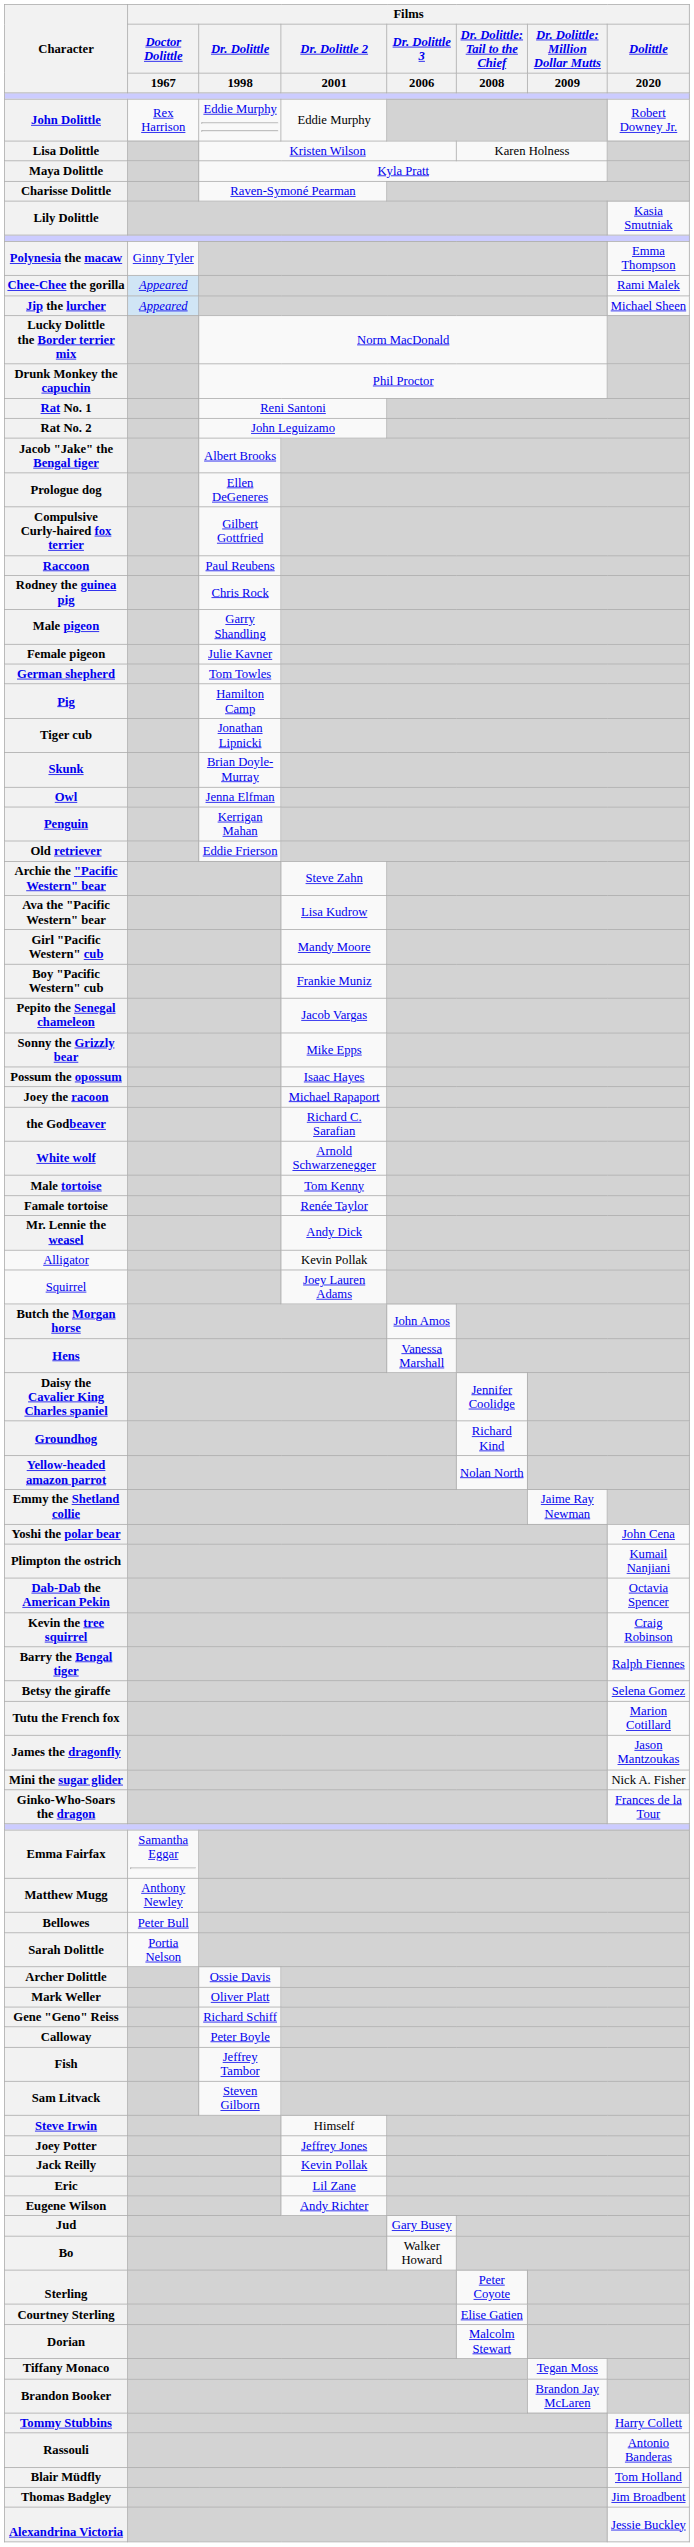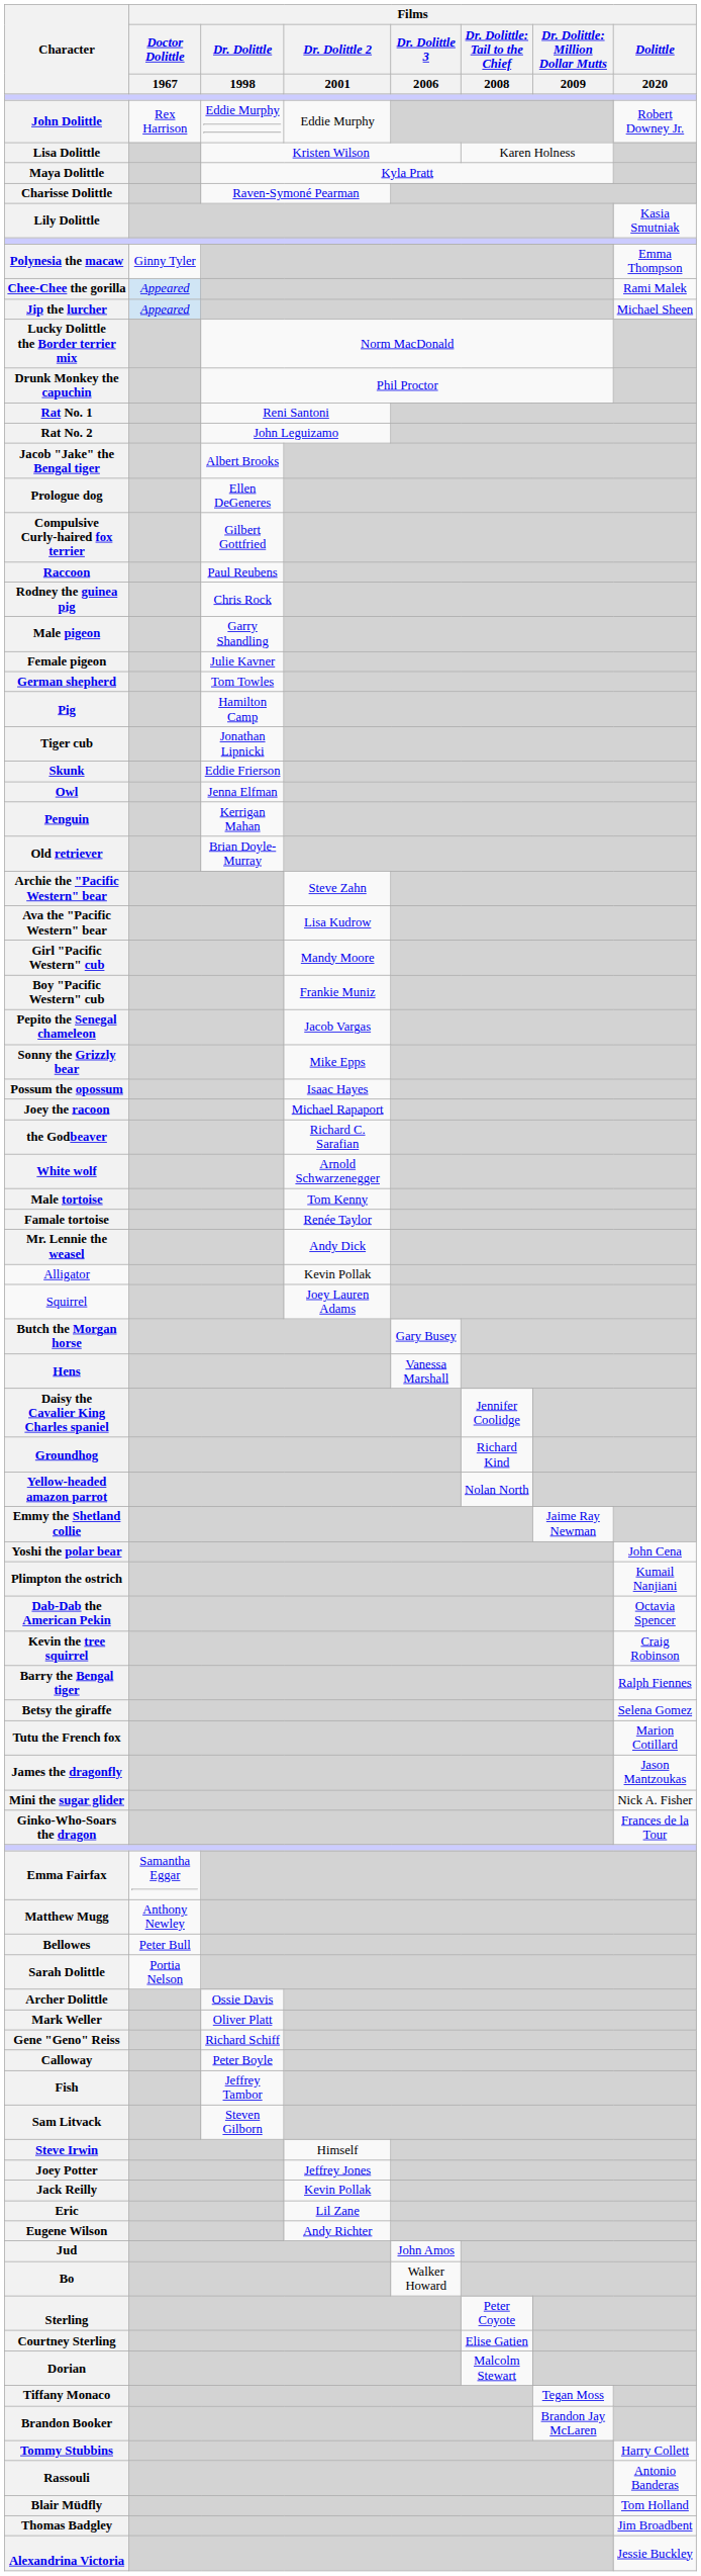 <table class="wikitable plainrowheaders" style="text-align:center;">
 <tr>
 <th rowspan="3">Character</th>
 <th colspan="7">Films</th>
 </tr>
 <tr>
 <th><em><a href='#'>Doctor Dolittle</a></em></th>
 <th><em><a href='#'>Dr. Dolittle</a></em></th>
 <th><em><a href='#'>Dr. Dolittle 2</a></em></th>
 <th><em><a href='#'>Dr. Dolittle 3</a></em></th>
 <th><em><a href='#'>Dr. Dolittle:<br>Tail to the Chief</a></em></th>
 <th><em><a href='#'>Dr. Dolittle:<br>Million Dollar Mutts</a></em></th>
 <th><em><a href='#'>Dolittle</a></em></th>
 </tr>
 <tr>
 <th>1967</th>
 <th>1998</th>
 <th>2001</th>
 <th>2006</th>
 <th>2008</th>
 <th>2009</th>
 <th>2020</th>
 </tr>
 <tr>
 <th style="background-color:#ccccff;" colspan="8"></th>
 </tr>
 <tr>
 <th><a href='#'> John Dolittle</a></th>
 <td><a href='#'>Rex Harrison</a></td>
 <td><a href='#'>Eddie Murphy</a><hr><hr></td>
 <td>Eddie Murphy</td>
 <td colspan="3" style="background:lightgrey;"> </td>
 <td><a href='#'>Robert Downey Jr.</a></td>
 </tr>
 <tr>
 <th>Lisa Dolittle</th>
 <td style="background:lightgrey;"> </td>
 <td colspan="3"><a href='#'>Kristen Wilson</a></td>
 <td colspan="2">Karen Holness</td>
 <td style="background:lightgrey;"> </td>
 </tr>
 <tr>
 <th> Maya Dolittle</th>
 <td style="background:lightgrey;"> </td>
 <td colspan="5"><a href='#'>Kyla Pratt</a></td>
 <td style="background:lightgrey;"> </td>
 </tr>
 <tr>
 <th>Charisse Dolittle</th>
 <td style="background:lightgrey;"> </td>
 <td colspan="2"><a href='#'>Raven-Symoné Pearman</a></td>
 <td colspan="4" style="background:lightgrey;"> </td>
 </tr>
 <tr>
 <th>Lily Dolittle</th>
 <td colspan="6" style="background:lightgrey;"> </td>
 <td><a href='#'>Kasia Smutniak</a></td>
 </tr>
 <tr>
 <th style="background-color:#ccccff;" colspan="8"></th>
 </tr>
 <tr>
 <th><a href='#'>Polynesia</a> the <a href='#'>macaw</a></th>
 <td><a href='#'>Ginny Tyler</a></td>
 <td colspan="5" style="background:lightgrey;"> </td>
 <td><a href='#'>Emma Thompson</a></td>
 </tr>
 <tr>
 <th><a href='#'>Chee-Chee</a> the gorilla</th>
 <td style="background: #d0e5f5"><em><a href='#'>Appeared</a></em></td>
 <td colspan="5" style="background:lightgrey;"> </td>
 <td><a href='#'>Rami Malek</a></td>
 </tr>
 <tr>
 <th><a href='#'>Jip</a> the <a href='#'>lurcher</a></th>
 <td style="background: #d0e5f5"><em><a href='#'>Appeared</a></em></td>
 <td colspan="5" style="background:lightgrey;"> </td>
 <td><a href='#'>Michael Sheen</a></td>
 </tr>
 <tr>
 <th>Lucky Dolittle<br>the <a href='#'>Border terrier</a> <a href='#'>mix</a></th>
 <td style="background:lightgrey;"> </td>
 <td colspan="5"><a href='#'>Norm MacDonald</a></td>
 <td style="background:lightgrey;"> </td>
 </tr>
 <tr>
 <th>Drunk Monkey the <a href='#'>capuchin</a></th>
 <td style="background:lightgrey;"> </td>
 <td colspan="5"><a href='#'>Phil Proctor</a></td>
 <td style="background:lightgrey;"> </td>
 </tr>
 <tr>
 <th><a href='#'>Rat</a> No. 1</th>
 <td style="background:lightgrey;"> </td>
 <td colspan="2"><a href='#'>Reni Santoni</a></td>
 <td colspan="4" style="background:lightgrey;"> </td>
 </tr>
 <tr>
 <th>Rat No. 2</th>
 <td style="background:lightgrey;"> </td>
 <td colspan="2"><a href='#'>John Leguizamo</a></td>
 <td colspan="4" style="background:lightgrey;"> </td>
 </tr>
 <tr>
 <th>Jacob "Jake" the <a href='#'>Bengal tiger</a></th>
 <td style="background:lightgrey;"> </td>
 <td><a href='#'>Albert Brooks</a></td>
 <td colspan="5" style="background:lightgrey;"> </td>
 </tr>
 <tr>
 <th>Prologue dog</th>
 <td style="background:lightgrey;"> </td>
 <td><a href='#'>Ellen DeGeneres</a></td>
 <td colspan="5" style="background:lightgrey;"> </td>
 </tr>
 <tr>
 <th>Compulsive<br>Curly-haired <a href='#'>fox terrier</a></th>
 <td style="background:lightgrey;"> </td>
 <td><a href='#'>Gilbert Gottfried</a></td>
 <td colspan="5" style="background:lightgrey;"> </td>
 </tr>
 <tr>
 <th><a href='#'>Raccoon</a></th>
 <td style="background:lightgrey;"> </td>
 <td><a href='#'>Paul Reubens</a></td>
 <td colspan="5" style="background:lightgrey;"> </td>
 </tr>
 <tr>
 <th>Rodney the <a href='#'>guinea pig</a></th>
 <td style="background:lightgrey;"> </td>
 <td><a href='#'>Chris Rock</a></td>
 <td colspan="5" style="background:lightgrey;"> </td>
 </tr>
 <tr>
 <th>Male <a href='#'>pigeon</a></th>
 <td style="background:lightgrey;"> </td>
 <td><a href='#'>Garry Shandling</a></td>
 <td colspan="5" style="background:lightgrey;"> </td>
 </tr>
 <tr>
 <th>Female pigeon</th>
 <td style="background:lightgrey;"> </td>
 <td><a href='#'>Julie Kavner</a></td>
 <td colspan="5" style="background:lightgrey;"> </td>
 </tr>
 <tr>
 <th><a href='#'>German shepherd</a></th>
 <td style="background:lightgrey;"> </td>
 <td><a href='#'>Tom Towles</a></td>
 <td colspan="5" style="background:lightgrey;"> </td>
 </tr>
 <tr>
 <th><a href='#'>Pig</a></th>
 <td style="background:lightgrey;"> </td>
 <td><a href='#'>Hamilton Camp</a></td>
 <td colspan="5" style="background:lightgrey;"> </td>
 </tr>
 <tr>
 <th>Tiger cub</th>
 <td style="background:lightgrey;"> </td>
 <td><a href='#'>Jonathan Lipnicki</a></td>
 <td colspan="5" style="background:lightgrey;"> </td>
 </tr>
 <tr>
 <th><a href='#'>Skunk</a></th>
 <td style="background:lightgrey;"> </td>
-<td><a href='#'>Brian Doyle-Murray</a></td>
+<td><a href='#'>Eddie Frierson</a></td>
 <td colspan="5" style="background:lightgrey;"> </td>
 </tr>
 <tr>
 <th><a href='#'>Owl</a></th>
 <td style="background:lightgrey;"> </td>
 <td><a href='#'>Jenna Elfman</a></td>
 <td colspan="5" style="background:lightgrey;"> </td>
 </tr>
 <tr>
 <th><a href='#'>Penguin</a></th>
 <td style="background:lightgrey;"> </td>
 <td><a href='#'>Kerrigan Mahan</a></td>
 <td colspan="5" style="background:lightgrey;"> </td>
 </tr>
 <tr>
 <th>Old <a href='#'>retriever</a></th>
 <td style="background:lightgrey;"> </td>
-<td><a href='#'>Eddie Frierson</a></td>
+<td><a href='#'>Brian Doyle-Murray</a></td>
 <td colspan="5" style="background:lightgrey;"> </td>
 </tr>
 <tr>
 <th>Archie the <a href='#'>"Pacific Western" bear</a></th>
 <td colspan="2" style="background:lightgrey;"> </td>
 <td><a href='#'>Steve Zahn</a></td>
 <td colspan="4" style="background:lightgrey;"> </td>
 </tr>
 <tr>
 <th>Ava the "Pacific Western" bear</th>
 <td colspan="2" style="background:lightgrey;"> </td>
 <td><a href='#'>Lisa Kudrow</a></td>
 <td colspan="4" style="background:lightgrey;"> </td>
 </tr>
 <tr>
 <th>Girl "Pacific Western" <a href='#'>cub</a></th>
 <td colspan="2" style="background:lightgrey;"> </td>
 <td><a href='#'>Mandy Moore</a></td>
 <td colspan="4" style="background:lightgrey;"> </td>
 </tr>
 <tr>
 <th>Boy "Pacific Western" cub</th>
 <td colspan="2" style="background:lightgrey;"> </td>
 <td><a href='#'>Frankie Muniz</a></td>
 <td colspan="4" style="background:lightgrey;"> </td>
 </tr>
 <tr>
 <th>Pepito the <a href='#'>Senegal chameleon</a></th>
 <td colspan="2" style="background:lightgrey;"> </td>
 <td><a href='#'>Jacob Vargas</a></td>
 <td colspan="4" style="background:lightgrey;"> </td>
 </tr>
 <tr>
 <th>Sonny the <a href='#'>Grizzly bear</a></th>
 <td colspan="2" style="background:lightgrey;"> </td>
 <td><a href='#'>Mike Epps</a></td>
 <td colspan="4" style="background:lightgrey;"> </td>
 </tr>
 <tr>
 <th>Possum the <a href='#'>opossum</a></th>
 <td colspan="2" style="background:lightgrey;"> </td>
 <td><a href='#'>Isaac Hayes</a></td>
 <td colspan="4" style="background:lightgrey;"> </td>
 </tr>
 <tr>
 <th>Joey the <a href='#'>racoon</a></th>
 <td colspan="2" style="background:lightgrey;"> </td>
 <td><a href='#'>Michael Rapaport</a></td>
 <td colspan="4" style="background:lightgrey;"> </td>
 </tr>
 <tr>
 <th>the God<a href='#'>beaver</a></th>
 <td colspan="2" style="background:lightgrey;"> </td>
 <td><a href='#'>Richard C. Sarafian</a></td>
 <td colspan="4" style="background:lightgrey;"> </td>
 </tr>
 <tr>
 <th><a href='#'>White wolf</a></th>
 <td colspan="2" style="background:lightgrey;"> </td>
 <td><a href='#'>Arnold Schwarzenegger</a></td>
 <td colspan="4" style="background:lightgrey;"> </td>
 </tr>
 <tr>
 <th>Male <a href='#'>tortoise</a></th>
 <td colspan="2" style="background:lightgrey;"> </td>
 <td><a href='#'>Tom Kenny</a></td>
 <td colspan="4" style="background:lightgrey;"> </td>
 </tr>
 <tr>
 <th>Famale tortoise</th>
 <td colspan="2" style="background:lightgrey;"> </td>
 <td><a href='#'>Renée Taylor</a></td>
 <td colspan="4" style="background:lightgrey;"> </td>
 </tr>
 <tr>
 <th>Mr. Lennie the <a href='#'>weasel</a></th>
 <td colspan="2" style="background:lightgrey;"> </td>
 <td><a href='#'>Andy Dick</a></td>
 <td colspan="4" style="background:lightgrey;"> </td>
 </tr>
 <tr>
 <td><a href='#'>Alligator</a></td>
 <td colspan="2" style="background:lightgrey;"> </td>
 <td>Kevin Pollak</td>
 <td colspan="4" style="background:lightgrey;"> </td>
 </tr>
 <tr>
 <td><a href='#'>Squirrel</a></td>
 <td colspan="2" style="background:lightgrey;"> </td>
 <td><a href='#'>Joey Lauren Adams</a></td>
 <td colspan="4" style="background:lightgrey;"> </td>
 </tr>
 <tr>
 <th>Butch the <a href='#'>Morgan horse</a></th>
 <td colspan="3" style="background:lightgrey;"> </td>
-<td><a href='#'>John Amos</a></td>
+<td><a href='#'>Gary Busey</a></td>
 <td colspan="3" style="background:lightgrey;"> </td>
 </tr>
 <tr>
 <th><a href='#'>Hens</a></th>
 <td colspan="3" style="background:lightgrey;"> </td>
 <td><a href='#'>Vanessa Marshall</a></td>
 <td colspan="3" style="background:lightgrey;"> </td>
 </tr>
 <tr>
 <th>Daisy the<br><a href='#'>Cavalier King Charles spaniel</a></th>
 <td colspan="4" style="background:lightgrey;"> </td>
 <td><a href='#'>Jennifer Coolidge</a></td>
 <td colspan="2" style="background:lightgrey;"> </td>
 </tr>
 <tr>
 <th><a href='#'>Groundhog</a></th>
 <td colspan="4" style="background:lightgrey;"> </td>
 <td><a href='#'>Richard Kind</a></td>
 <td colspan="2" style="background:lightgrey;"> </td>
 </tr>
 <tr>
 <th><a href='#'>Yellow-headed amazon parrot</a></th>
 <td colspan="4" style="background:lightgrey;"> </td>
 <td><a href='#'>Nolan North</a></td>
 <td colspan="2" style="background:lightgrey;"> </td>
 </tr>
 <tr>
 <th>Emmy the <a href='#'>Shetland collie</a></th>
 <td colspan="5" style="background:lightgrey;"> </td>
 <td><a href='#'>Jaime Ray Newman</a></td>
 <td style="background:lightgrey;"> </td>
 </tr>
 <tr>
 <th>Yoshi the <a href='#'>polar bear</a></th>
 <td colspan="6" style="background:lightgrey;"> </td>
 <td><a href='#'>John Cena</a></td>
 </tr>
 <tr>
 <th>Plimpton the ostrich</th>
 <td colspan="6" style="background:lightgrey;"> </td>
 <td><a href='#'>Kumail Nanjiani</a></td>
 </tr>
 <tr>
 <th><a href='#'>Dab-Dab</a> the <a href='#'>American Pekin</a></th>
 <td colspan="6" style="background:lightgrey;"> </td>
 <td><a href='#'>Octavia Spencer</a></td>
 </tr>
 <tr>
 <th>Kevin the <a href='#'>tree squirrel</a></th>
 <td colspan="6" style="background:lightgrey;"> </td>
 <td><a href='#'>Craig Robinson</a></td>
 </tr>
 <tr>
 <th>Barry the <a href='#'>Bengal tiger</a></th>
 <td colspan="6" style="background:lightgrey;"> </td>
 <td><a href='#'>Ralph Fiennes</a></td>
 </tr>
 <tr>
 <th>Betsy the giraffe</th>
 <td colspan="6" style="background:lightgrey;"> </td>
 <td><a href='#'>Selena Gomez</a></td>
 </tr>
 <tr>
 <th>Tutu the French fox</th>
 <td colspan="6" style="background:lightgrey;"> </td>
 <td><a href='#'>Marion Cotillard</a></td>
 </tr>
 <tr>
 <th>James the <a href='#'>dragonfly</a></th>
 <td colspan="6" style="background:lightgrey;"> </td>
 <td><a href='#'>Jason Mantzoukas</a></td>
 </tr>
 <tr>
 <th>Mini the <a href='#'>sugar glider</a></th>
 <td colspan="6" style="background:lightgrey;"> </td>
 <td>Nick A. Fisher</td>
 </tr>
 <tr>
 <th>Ginko-Who-Soars the <a href='#'>dragon</a></th>
 <td colspan="6" style="background:lightgrey;"> </td>
 <td><a href='#'>Frances de la Tour</a></td>
 </tr>
 <tr>
 <th style="background-color:#ccccff;" colspan="8"></th>
 </tr>
 <tr>
 <th>Emma Fairfax</th>
 <td><a href='#'>Samantha Eggar</a><hr></td>
 <td colspan="6" style="background:lightgrey;"> </td>
 </tr>
 <tr>
 <th>Matthew Mugg</th>
 <td><a href='#'>Anthony Newley</a></td>
 <td colspan="6" style="background:lightgrey;"> </td>
 </tr>
 <tr>
 <th> Bellowes</th>
 <td><a href='#'>Peter Bull</a></td>
 <td colspan="6" style="background:lightgrey;"> </td>
 </tr>
 <tr>
 <th>Sarah Dolittle</th>
 <td><a href='#'>Portia Nelson</a></td>
 <td colspan="6" style="background:lightgrey;"> </td>
 </tr>
 <tr>
 <th>Archer Dolittle</th>
 <td style="background:lightgrey;"> </td>
 <td><a href='#'>Ossie Davis</a></td>
 <td colspan="5" style="background:lightgrey;"> </td>
 </tr>
 <tr>
 <th>  Mark Weller</th>
 <td style="background:lightgrey;"> </td>
 <td><a href='#'>Oliver Platt</a></td>
 <td colspan="5" style="background:lightgrey;"> </td>
 </tr>
 <tr>
 <th>  Gene "Geno" Reiss</th>
 <td style="background:lightgrey;"> </td>
 <td><a href='#'>Richard Schiff</a></td>
 <td colspan="5" style="background:lightgrey;"> </td>
 </tr>
 <tr>
 <th>  Calloway</th>
 <td style="background:lightgrey;"> </td>
 <td><a href='#'>Peter Boyle</a></td>
 <td colspan="5" style="background:lightgrey;"> </td>
 </tr>
 <tr>
 <th>  Fish</th>
 <td style="background:lightgrey;"> </td>
 <td><a href='#'>Jeffrey Tambor</a></td>
 <td colspan="5" style="background:lightgrey;"> </td>
 </tr>
 <tr>
 <th>  Sam Litvack</th>
 <td style="background:lightgrey;"> </td>
 <td><a href='#'>Steven Gilborn</a></td>
 <td colspan="5" style="background:lightgrey;"> </td>
 </tr>
 <tr>
 <th><a href='#'>Steve Irwin <br></a></th>
 <td colspan="2" style="background:lightgrey;"> </td>
 <td>Himself</td>
 <td colspan="4" style="background:lightgrey;"> </td>
 </tr>
 <tr>
 <th>Joey Potter</th>
 <td colspan="2" style="background:lightgrey;"> </td>
 <td><a href='#'>Jeffrey Jones</a></td>
 <td colspan="4" style="background:lightgrey;"> </td>
 </tr>
 <tr>
 <th>Jack Reilly</th>
 <td colspan="2" style="background:lightgrey;"> </td>
 <td><a href='#'>Kevin Pollak</a></td>
 <td colspan="4" style="background:lightgrey;"> </td>
 </tr>
 <tr>
 <th>Eric</th>
 <td colspan="2" style="background:lightgrey;"> </td>
 <td><a href='#'>Lil Zane</a></td>
 <td colspan="4" style="background:lightgrey;"> </td>
 </tr>
 <tr>
 <th>Eugene Wilson</th>
 <td colspan="2" style="background:lightgrey;"> </td>
 <td><a href='#'>Andy Richter</a></td>
 <td colspan="4" style="background:lightgrey;"> </td>
 </tr>
 <tr>
 <th>Jud</th>
 <td colspan="3" style="background:lightgrey;"> </td>
-<td><a href='#'>Gary Busey</a></td>
+<td><a href='#'>John Amos</a></td>
 <td colspan="3" style="background:lightgrey;"> </td>
 </tr>
 <tr>
 <th>Bo</th>
 <td colspan="3" style="background:lightgrey;"> </td>
 <td>Walker Howard</td>
 <td colspan="3" style="background:lightgrey;"> </td>
 </tr>
 <tr>
 <th> <br>Sterling</th>
 <td colspan="4" style="background:lightgrey;"> </td>
 <td><a href='#'>Peter Coyote</a></td>
 <td colspan="2" style="background:lightgrey;"> </td>
 </tr>
 <tr>
 <th>Courtney Sterling</th>
 <td colspan="4" style="background:lightgrey;"> </td>
 <td><a href='#'>Elise Gatien</a></td>
 <td colspan="2" style="background:lightgrey;"> </td>
 </tr>
 <tr>
 <th> Dorian</th>
 <td colspan="4" style="background:lightgrey;"> </td>
 <td><a href='#'>Malcolm Stewart</a></td>
 <td colspan="2" style="background:lightgrey;"> </td>
 </tr>
 <tr>
 <th>Tiffany Monaco</th>
 <td colspan="5" style="background:lightgrey;"> </td>
 <td><a href='#'>Tegan Moss</a></td>
 <td style="background:lightgrey;"> </td>
 </tr>
 <tr>
 <th>Brandon Booker</th>
 <td colspan="5" style="background:lightgrey;"> </td>
 <td><a href='#'>Brandon Jay McLaren</a></td>
 <td style="background:lightgrey;"> </td>
 </tr>
 <tr>
 <th><a href='#'>Tommy Stubbins</a></th>
 <td colspan="6" style="background:lightgrey;"> </td>
 <td><a href='#'>Harry Collett</a></td>
 </tr>
 <tr>
 <th>Rassouli</th>
 <td colspan="6" style="background:lightgrey;"> </td>
 <td><a href='#'>Antonio Banderas</a></td>
 </tr>
 <tr>
 <th> Blair Müdfly</th>
 <td colspan="6" style="background:lightgrey;"> </td>
 <td><a href='#'>Tom Holland</a></td>
 </tr>
 <tr>
 <th> Thomas Badgley</th>
 <td colspan="6" style="background:lightgrey;"> </td>
 <td><a href='#'>Jim Broadbent</a></td>
 </tr>
 <tr>
 <th><a href='#'>  <br>Alexandrina Victoria</a></th>
 <td colspan="6" style="background:lightgrey;"> </td>
 <td><a href='#'>Jessie Buckley</a></td>
 </tr>
 </table>
